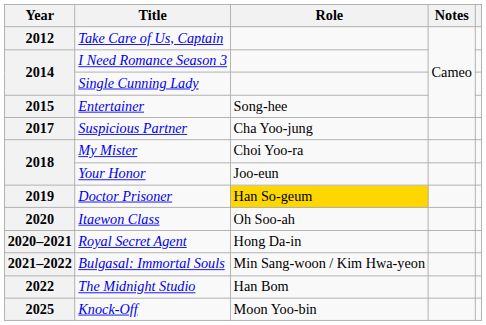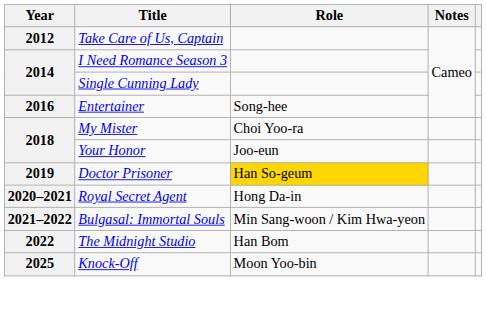 <table class="wikitable plainrowheaders sortable">
 <tr>
 <th scope="col">Year</th>
 <th scope="col">Title</th>
 <th scope="col">Role</th>
 <th scope="col">Notes</th>
 <th scope="col" class="unsortable"></th>
 </tr>
 <tr>
 <th scope="row">2012</th>
 <td><em><a href='#'>Take Care of Us, Captain</a></em></td>
 <td></td>
 <td rowspan="4">Cameo</td>
 <td style="text-align:center"></td>
 </tr>
 <tr>
 <th scope="row" rowspan="2">2014</th>
 <td><em><a href='#'>I Need Romance Season 3</a></em></td>
 <td></td>
 <td style="text-align:center"></td>
 </tr>
 <tr>
 <td><em><a href='#'>Single Cunning Lady</a></em></td>
 <td></td>
 <td style="text-align:center"></td>
 </tr>
 <tr>
-<th scope="row">2015</th>
+<th scope="row">2016</th>
 <td><em><a href='#'>Entertainer</a></em></td>
 <td>Song-hee</td>
-<td style="text-align:center"></td>
-</tr>
-<tr>
-<th scope="row">2017</th>
-<td><em><a href='#'>Suspicious Partner</a></em></td>
-<td>Cha Yoo-jung</td>
-<td></td>
 <td style="text-align:center"></td>
 </tr>
 <tr>
 <th scope="row" rowspan="2">2018</th>
 <td><em><a href='#'>My Mister</a></em></td>
 <td>Choi Yoo-ra</td>
 <td></td>
 <td style="text-align:center"></td>
 </tr>
 <tr>
 <td><em><a href='#'>Your Honor</a></em></td>
 <td>Joo-eun</td>
 <td></td>
 <td style="text-align:center"></td>
 </tr>
 <tr>
 <th scope="row">2019</th>
 <td><em><a href='#'>Doctor Prisoner</a></em></td>
 <td style="background: gold;">Han So-geum</td>
-<td></td>
-<td style="text-align:center"></td>
-</tr>
-<tr>
-<th scope="row">2020</th>
-<td><em><a href='#'>Itaewon Class</a></em></td>
-<td>Oh Soo-ah</td>
 <td></td>
 <td style="text-align:center"></td>
 </tr>
 <tr>
 <th scope="row">2020–2021</th>
 <td><em><a href='#'>Royal Secret Agent</a></em></td>
 <td>Hong Da-in</td>
 <td></td>
 <td style="text-align:center"></td>
 </tr>
 <tr>
 <th scope="row">2021–2022</th>
 <td><em><a href='#'>Bulgasal: Immortal Souls</a></em></td>
 <td>Min Sang-woon / Kim Hwa-yeon</td>
 <td></td>
 <td style="text-align:center"></td>
 </tr>
 <tr>
 <th scope="row">2022</th>
 <td><em><a href='#'>The Midnight Studio</a></em></td>
 <td>Han Bom</td>
 <td></td>
 <td style="text-align:center"></td>
 </tr>
 <tr>
 <th scope="row">2025</th>
 <td><em><a href='#'>Knock-Off</a></em></td>
 <td>Moon Yoo-bin</td>
 <td></td>
 <td style="text-align:center"></td>
 </tr>
 </table>
